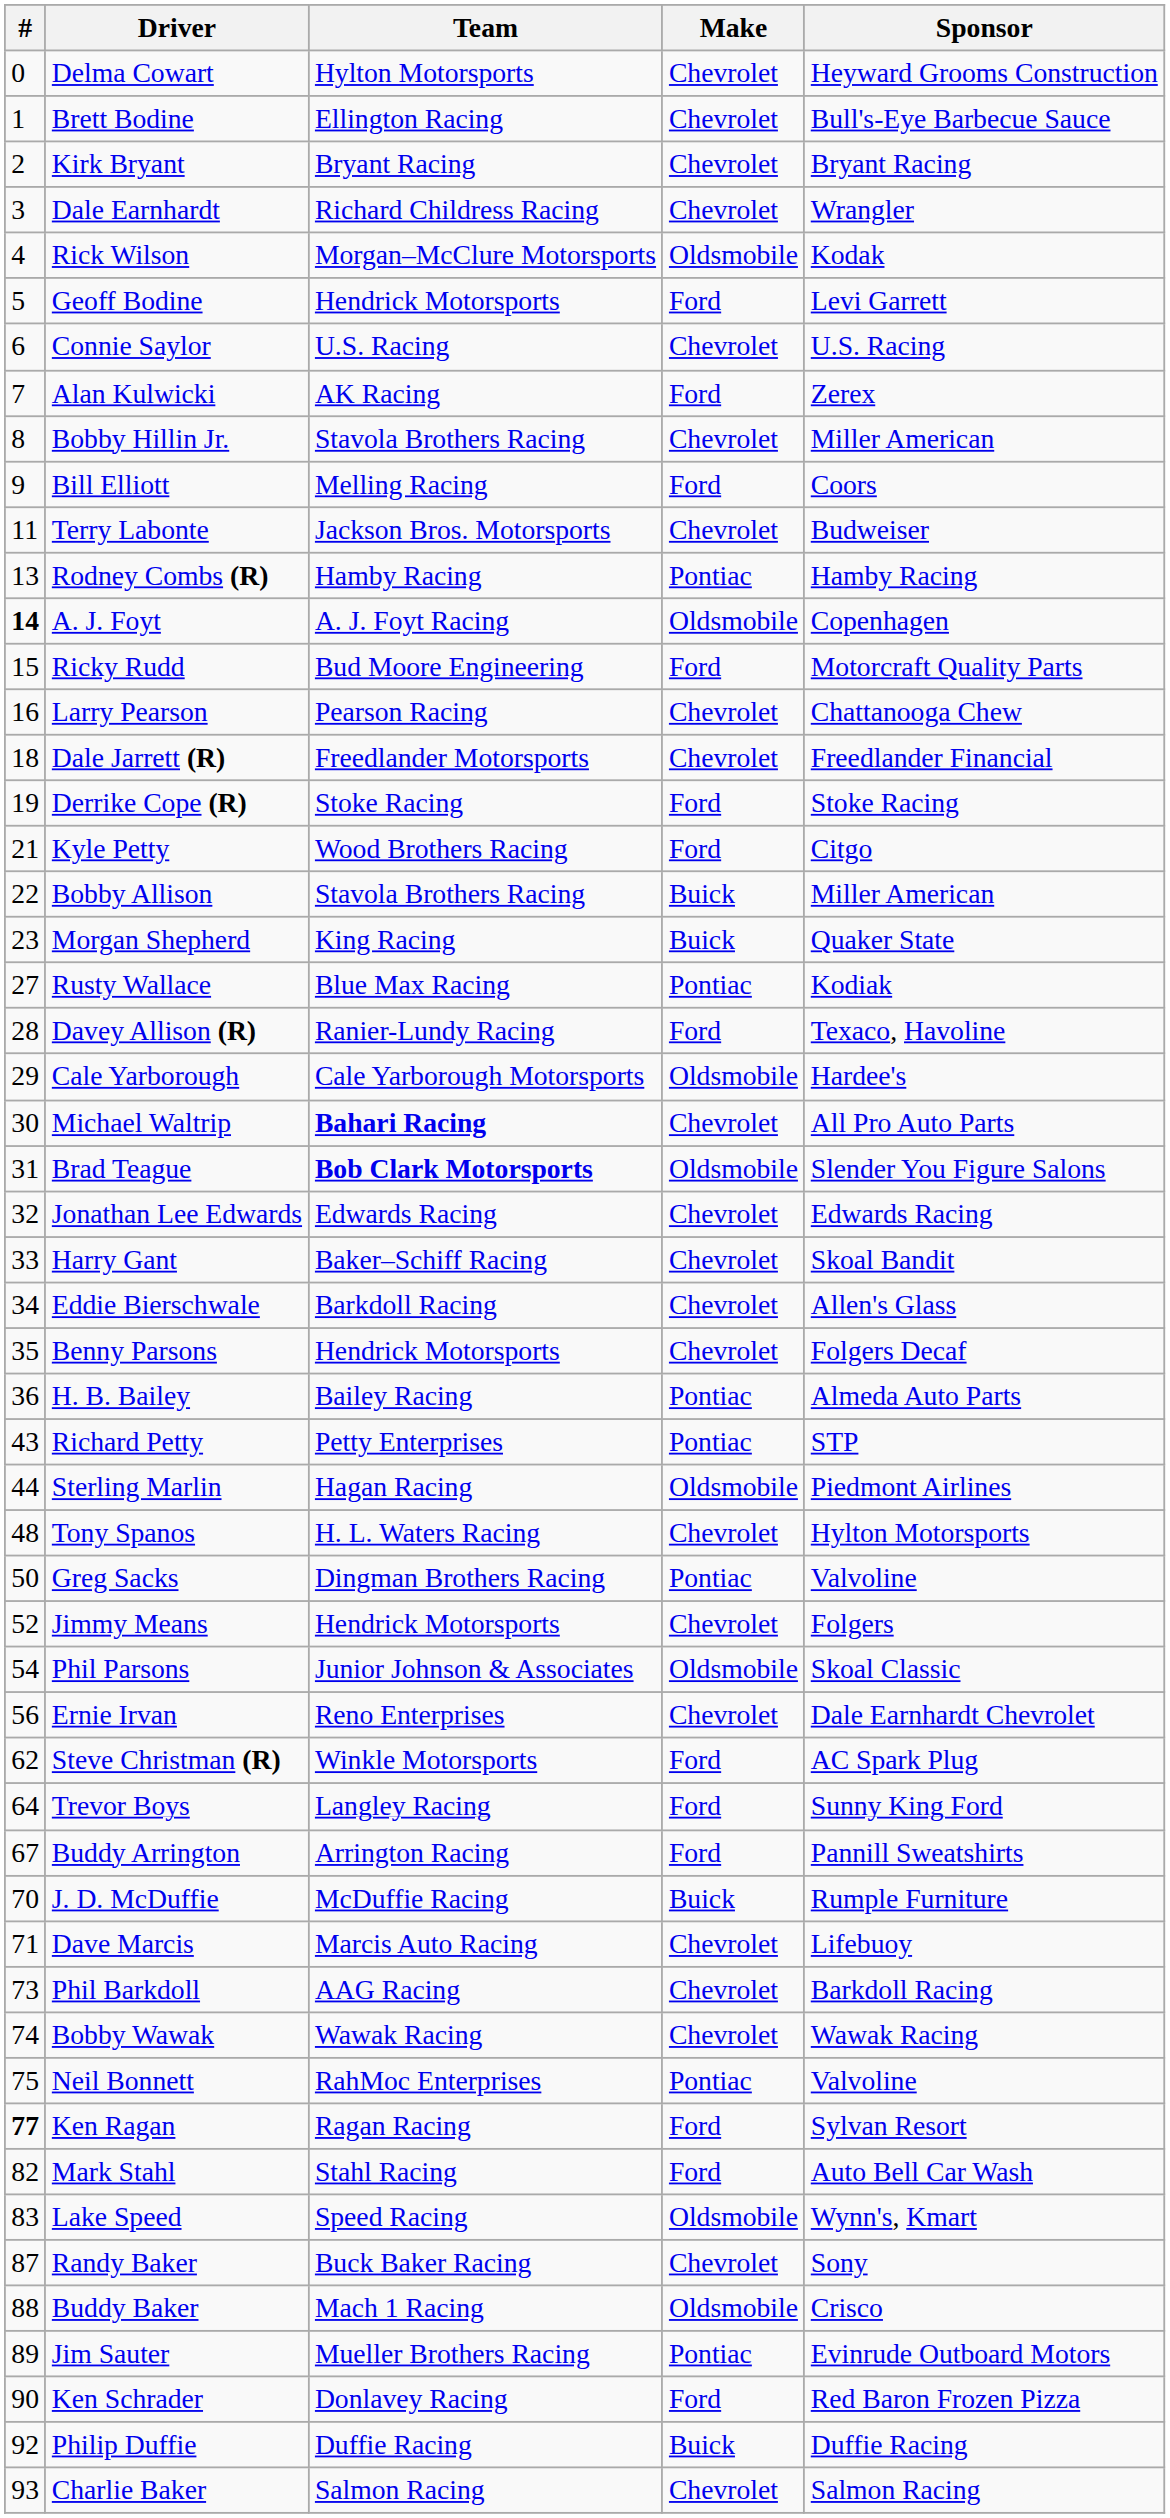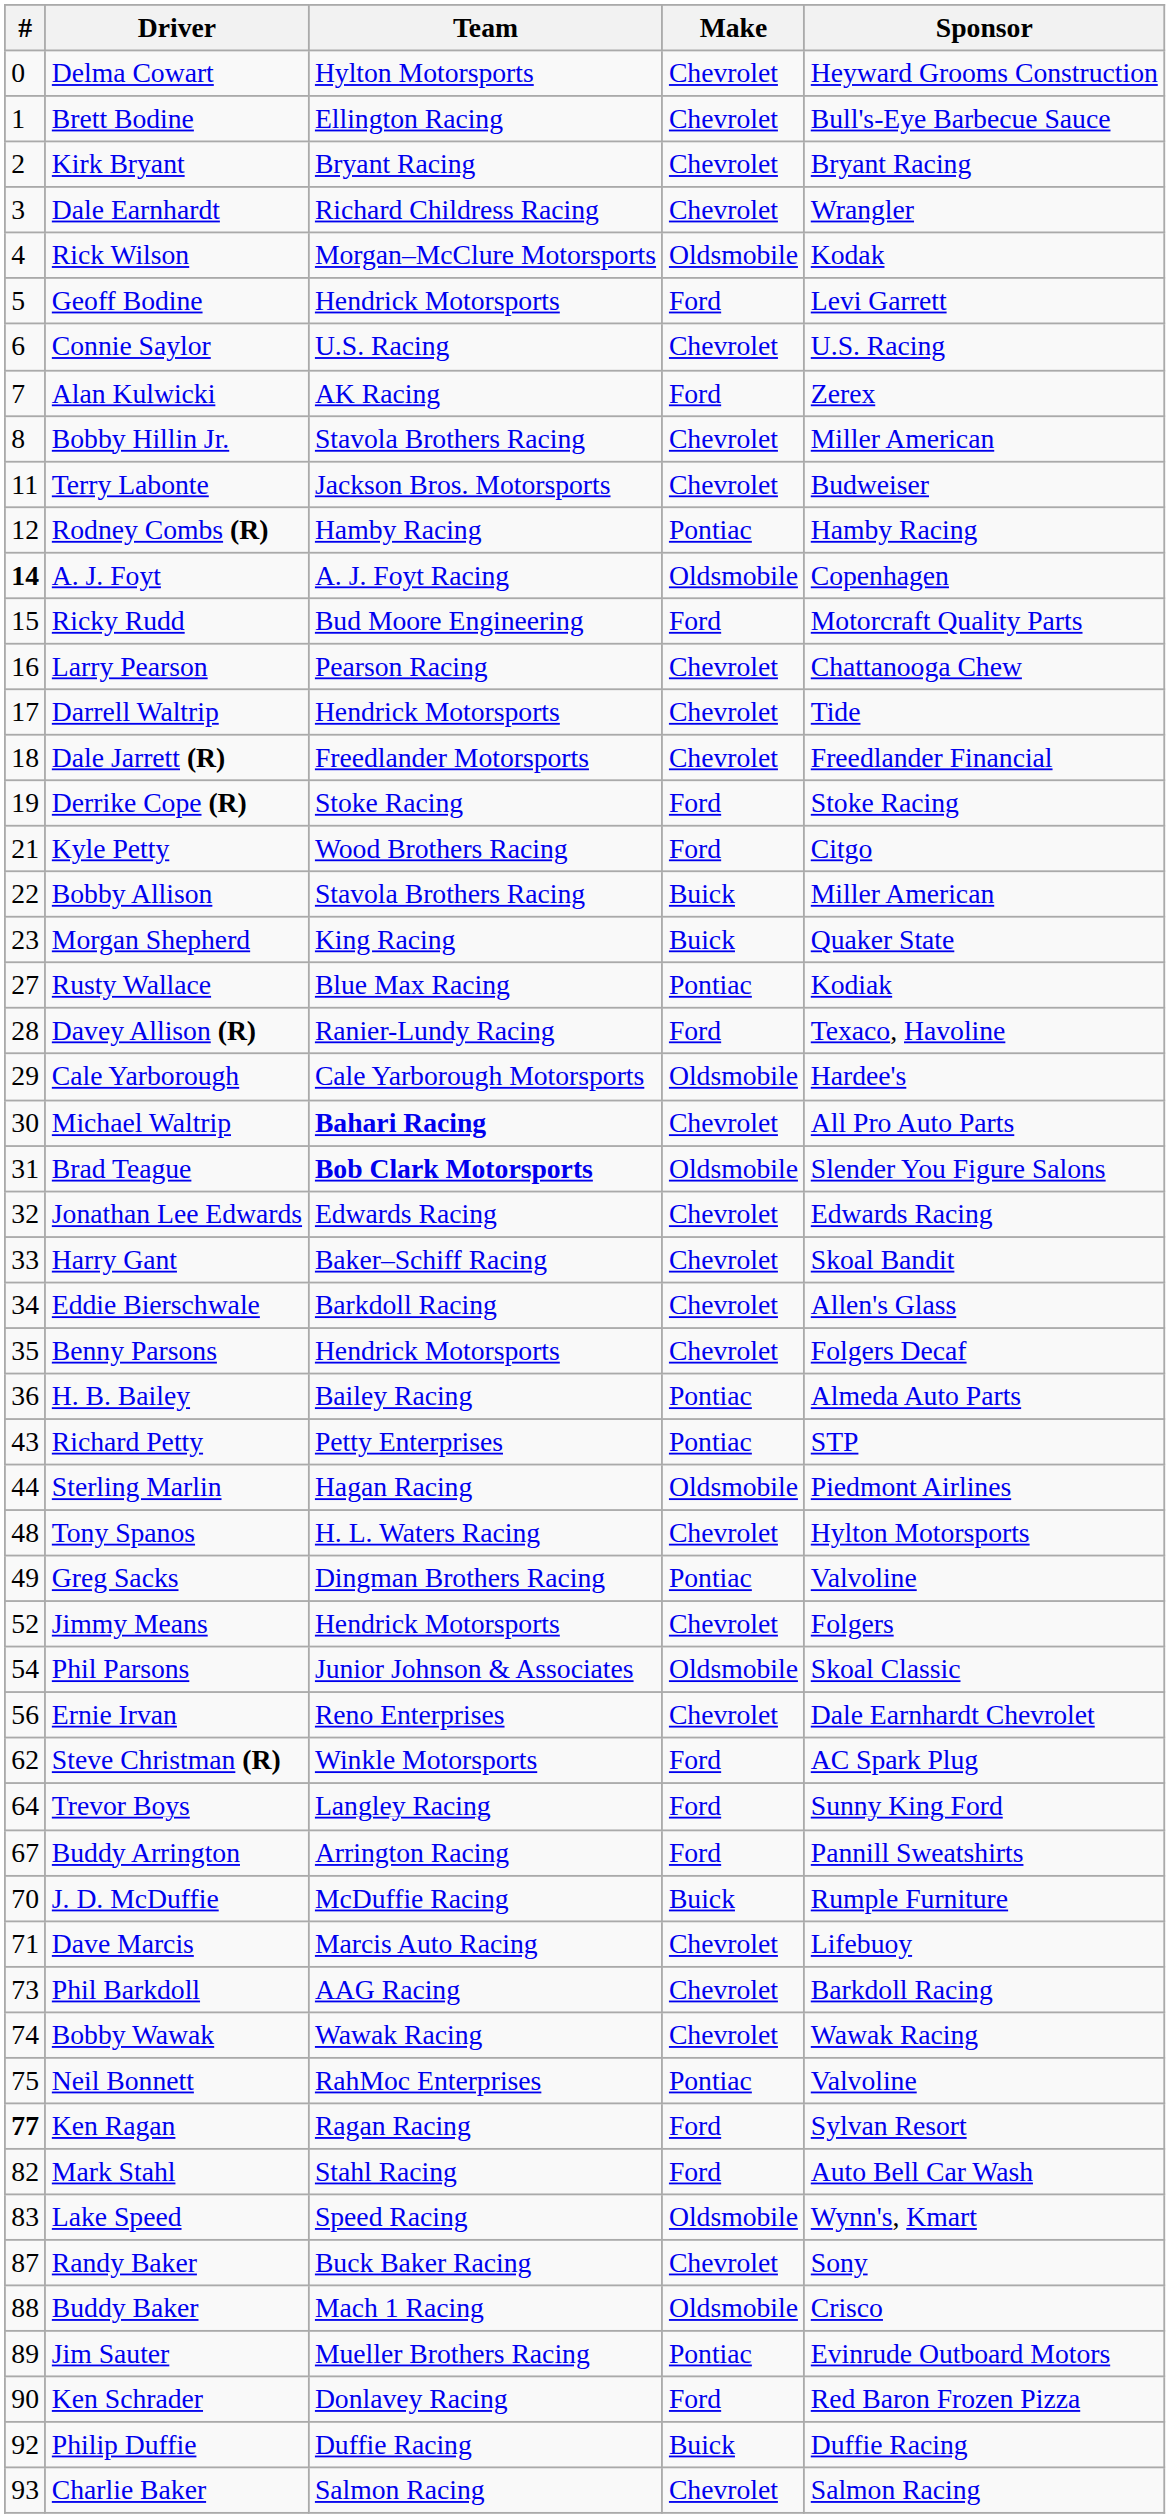 <table class="wikitable" style="font-size:95%">
 <tr>
 <th>#</th>
 <th>Driver</th>
 <th>Team</th>
 <th>Make</th>
 <th>Sponsor</th>
 </tr>
 <tr>
 <td>0</td>
 <td><a href='#'>Delma Cowart</a></td>
 <td><a href='#'>Hylton Motorsports</a></td>
 <td><a href='#'>Chevrolet</a></td>
 <td><a href='#'>Heyward Grooms Construction</a></td>
 </tr>
 <tr>
 <td>1</td>
 <td><a href='#'>Brett Bodine</a></td>
 <td><a href='#'>Ellington Racing</a></td>
 <td><a href='#'>Chevrolet</a></td>
 <td><a href='#'>Bull's-Eye Barbecue Sauce</a></td>
 </tr>
 <tr>
 <td>2</td>
 <td><a href='#'>Kirk Bryant</a></td>
 <td><a href='#'>Bryant Racing</a></td>
 <td><a href='#'>Chevrolet</a></td>
 <td><a href='#'>Bryant Racing</a></td>
 </tr>
 <tr>
 <td>3</td>
 <td><a href='#'>Dale Earnhardt</a></td>
 <td><a href='#'>Richard Childress Racing</a></td>
 <td><a href='#'>Chevrolet</a></td>
 <td><a href='#'>Wrangler</a></td>
 </tr>
 <tr>
 <td>4</td>
 <td><a href='#'>Rick Wilson</a></td>
 <td><a href='#'>Morgan–McClure Motorsports</a></td>
 <td><a href='#'>Oldsmobile</a></td>
 <td><a href='#'>Kodak</a></td>
 </tr>
 <tr>
 <td>5</td>
 <td><a href='#'>Geoff Bodine</a></td>
 <td><a href='#'>Hendrick Motorsports</a></td>
 <td><a href='#'>Ford</a></td>
 <td><a href='#'>Levi Garrett</a></td>
 </tr>
 <tr>
 <td>6</td>
 <td><a href='#'>Connie Saylor</a></td>
 <td><a href='#'>U.S. Racing</a></td>
 <td><a href='#'>Chevrolet</a></td>
 <td><a href='#'>U.S. Racing</a></td>
 </tr>
 <tr>
 <td>7</td>
 <td><a href='#'>Alan Kulwicki</a></td>
 <td><a href='#'>AK Racing</a></td>
 <td><a href='#'>Ford</a></td>
 <td><a href='#'>Zerex</a></td>
 </tr>
 <tr>
 <td>8</td>
 <td><a href='#'>Bobby Hillin Jr.</a></td>
 <td><a href='#'>Stavola Brothers Racing</a></td>
 <td><a href='#'>Chevrolet</a></td>
 <td><a href='#'>Miller American</a></td>
 </tr>
 <tr>
-<td>9</td>
-<td><a href='#'>Bill Elliott</a></td>
-<td><a href='#'>Melling Racing</a></td>
-<td><a href='#'>Ford</a></td>
-<td><a href='#'>Coors</a></td>
-</tr>
-<tr>
 <td>11</td>
 <td><a href='#'>Terry Labonte</a></td>
 <td><a href='#'>Jackson Bros. Motorsports</a></td>
 <td><a href='#'>Chevrolet</a></td>
 <td><a href='#'>Budweiser</a></td>
 </tr>
 <tr>
-<td>13</td>
+<td>12</td>
 <td><a href='#'>Rodney Combs</a> <strong>(R)</strong></td>
 <td><a href='#'>Hamby Racing</a></td>
 <td><a href='#'>Pontiac</a></td>
 <td><a href='#'>Hamby Racing</a></td>
 </tr>
 <tr>
 <td><strong>14</strong></td>
 <td><a href='#'>A. J. Foyt</a></td>
 <td><a href='#'>A. J. Foyt Racing</a></td>
 <td><a href='#'>Oldsmobile</a></td>
 <td><a href='#'>Copenhagen</a></td>
 </tr>
 <tr>
 <td>15</td>
 <td><a href='#'>Ricky Rudd</a></td>
 <td><a href='#'>Bud Moore Engineering</a></td>
 <td><a href='#'>Ford</a></td>
 <td><a href='#'>Motorcraft Quality Parts</a></td>
 </tr>
 <tr>
 <td>16</td>
 <td><a href='#'>Larry Pearson</a></td>
 <td><a href='#'>Pearson Racing</a></td>
 <td><a href='#'>Chevrolet</a></td>
 <td><a href='#'>Chattanooga Chew</a></td>
+</tr>
+<tr>
+<td>17</td>
+<td><a href='#'>Darrell Waltrip</a></td>
+<td><a href='#'>Hendrick Motorsports</a></td>
+<td><a href='#'>Chevrolet</a></td>
+<td><a href='#'>Tide</a></td>
 </tr>
 <tr>
 <td>18</td>
 <td><a href='#'>Dale Jarrett</a> <strong>(R)</strong></td>
 <td><a href='#'>Freedlander Motorsports</a></td>
 <td><a href='#'>Chevrolet</a></td>
 <td><a href='#'>Freedlander Financial</a></td>
 </tr>
 <tr>
 <td>19</td>
 <td><a href='#'>Derrike Cope</a> <strong>(R)</strong></td>
 <td><a href='#'>Stoke Racing</a></td>
 <td><a href='#'>Ford</a></td>
 <td><a href='#'>Stoke Racing</a></td>
 </tr>
 <tr>
 <td>21</td>
 <td><a href='#'>Kyle Petty</a></td>
 <td><a href='#'>Wood Brothers Racing</a></td>
 <td><a href='#'>Ford</a></td>
 <td><a href='#'>Citgo</a></td>
 </tr>
 <tr>
 <td>22</td>
 <td><a href='#'>Bobby Allison</a></td>
 <td><a href='#'>Stavola Brothers Racing</a></td>
 <td><a href='#'>Buick</a></td>
 <td><a href='#'>Miller American</a></td>
 </tr>
 <tr>
 <td>23</td>
 <td><a href='#'>Morgan Shepherd</a></td>
 <td><a href='#'>King Racing</a></td>
 <td><a href='#'>Buick</a></td>
 <td><a href='#'>Quaker State</a></td>
 </tr>
 <tr>
 <td>27</td>
 <td><a href='#'>Rusty Wallace</a></td>
 <td><a href='#'>Blue Max Racing</a></td>
 <td><a href='#'>Pontiac</a></td>
 <td><a href='#'>Kodiak</a></td>
 </tr>
 <tr>
 <td>28</td>
 <td><a href='#'>Davey Allison</a> <strong>(R)</strong></td>
 <td><a href='#'>Ranier-Lundy Racing</a></td>
 <td><a href='#'>Ford</a></td>
 <td><a href='#'>Texaco</a>, <a href='#'>Havoline</a></td>
 </tr>
 <tr>
 <td>29</td>
 <td><a href='#'>Cale Yarborough</a></td>
 <td><a href='#'>Cale Yarborough Motorsports</a></td>
 <td><a href='#'>Oldsmobile</a></td>
 <td><a href='#'>Hardee's</a></td>
 </tr>
 <tr>
 <td>30</td>
 <td><a href='#'>Michael Waltrip</a></td>
 <td><strong><a href='#'>Bahari Racing</a></strong></td>
 <td><a href='#'>Chevrolet</a></td>
 <td><a href='#'>All Pro Auto Parts</a></td>
 </tr>
 <tr>
 <td>31</td>
 <td><a href='#'>Brad Teague</a></td>
 <td><strong><a href='#'>Bob Clark Motorsports</a></strong></td>
 <td><a href='#'>Oldsmobile</a></td>
 <td><a href='#'>Slender You Figure Salons</a></td>
 </tr>
 <tr>
 <td>32</td>
 <td><a href='#'>Jonathan Lee Edwards</a></td>
 <td><a href='#'>Edwards Racing</a></td>
 <td><a href='#'>Chevrolet</a></td>
 <td><a href='#'>Edwards Racing</a></td>
 </tr>
 <tr>
 <td>33</td>
 <td><a href='#'>Harry Gant</a></td>
 <td><a href='#'>Baker–Schiff Racing</a></td>
 <td><a href='#'>Chevrolet</a></td>
 <td><a href='#'>Skoal Bandit</a></td>
 </tr>
 <tr>
 <td>34</td>
 <td><a href='#'>Eddie Bierschwale</a></td>
 <td><a href='#'>Barkdoll Racing</a></td>
 <td><a href='#'>Chevrolet</a></td>
 <td><a href='#'>Allen's Glass</a></td>
 </tr>
 <tr>
 <td>35</td>
 <td><a href='#'>Benny Parsons</a></td>
 <td><a href='#'>Hendrick Motorsports</a></td>
 <td><a href='#'>Chevrolet</a></td>
 <td><a href='#'>Folgers Decaf</a></td>
 </tr>
 <tr>
 <td>36</td>
 <td><a href='#'>H. B. Bailey</a></td>
 <td><a href='#'>Bailey Racing</a></td>
 <td><a href='#'>Pontiac</a></td>
 <td><a href='#'>Almeda Auto Parts</a></td>
 </tr>
 <tr>
 <td>43</td>
 <td><a href='#'>Richard Petty</a></td>
 <td><a href='#'>Petty Enterprises</a></td>
 <td><a href='#'>Pontiac</a></td>
 <td><a href='#'>STP</a></td>
 </tr>
 <tr>
 <td>44</td>
 <td><a href='#'>Sterling Marlin</a></td>
 <td><a href='#'>Hagan Racing</a></td>
 <td><a href='#'>Oldsmobile</a></td>
 <td><a href='#'>Piedmont Airlines</a></td>
 </tr>
 <tr>
 <td>48</td>
 <td><a href='#'>Tony Spanos</a></td>
 <td><a href='#'>H. L. Waters Racing</a></td>
 <td><a href='#'>Chevrolet</a></td>
 <td><a href='#'>Hylton Motorsports</a></td>
 </tr>
 <tr>
-<td>50</td>
+<td>49</td>
 <td><a href='#'>Greg Sacks</a></td>
 <td><a href='#'>Dingman Brothers Racing</a></td>
 <td><a href='#'>Pontiac</a></td>
 <td><a href='#'>Valvoline</a></td>
 </tr>
 <tr>
 <td>52</td>
 <td><a href='#'>Jimmy Means</a></td>
 <td><a href='#'>Hendrick Motorsports</a></td>
 <td><a href='#'>Chevrolet</a></td>
 <td><a href='#'>Folgers</a></td>
 </tr>
 <tr>
 <td>54</td>
 <td><a href='#'>Phil Parsons</a></td>
 <td><a href='#'>Junior Johnson & Associates</a></td>
 <td><a href='#'>Oldsmobile</a></td>
 <td><a href='#'>Skoal Classic</a></td>
 </tr>
 <tr>
 <td>56</td>
 <td><a href='#'>Ernie Irvan</a></td>
 <td><a href='#'>Reno Enterprises</a></td>
 <td><a href='#'>Chevrolet</a></td>
 <td><a href='#'>Dale Earnhardt Chevrolet</a></td>
 </tr>
 <tr>
 <td>62</td>
 <td><a href='#'>Steve Christman</a> <strong>(R)</strong></td>
 <td><a href='#'>Winkle Motorsports</a></td>
 <td><a href='#'>Ford</a></td>
 <td><a href='#'>AC Spark Plug</a></td>
 </tr>
 <tr>
 <td>64</td>
 <td><a href='#'>Trevor Boys</a></td>
 <td><a href='#'>Langley Racing</a></td>
 <td><a href='#'>Ford</a></td>
 <td><a href='#'>Sunny King Ford</a></td>
 </tr>
 <tr>
 <td>67</td>
 <td><a href='#'>Buddy Arrington</a></td>
 <td><a href='#'>Arrington Racing</a></td>
 <td><a href='#'>Ford</a></td>
 <td><a href='#'>Pannill Sweatshirts</a></td>
 </tr>
 <tr>
 <td>70</td>
 <td><a href='#'>J. D. McDuffie</a></td>
 <td><a href='#'>McDuffie Racing</a></td>
 <td><a href='#'>Buick</a></td>
 <td><a href='#'>Rumple Furniture</a></td>
 </tr>
 <tr>
 <td>71</td>
 <td><a href='#'>Dave Marcis</a></td>
 <td><a href='#'>Marcis Auto Racing</a></td>
 <td><a href='#'>Chevrolet</a></td>
 <td><a href='#'>Lifebuoy</a></td>
 </tr>
 <tr>
 <td>73</td>
 <td><a href='#'>Phil Barkdoll</a></td>
 <td><a href='#'>AAG Racing</a></td>
 <td><a href='#'>Chevrolet</a></td>
 <td><a href='#'>Barkdoll Racing</a></td>
 </tr>
 <tr>
 <td>74</td>
 <td><a href='#'>Bobby Wawak</a></td>
 <td><a href='#'>Wawak Racing</a></td>
 <td><a href='#'>Chevrolet</a></td>
 <td><a href='#'>Wawak Racing</a></td>
 </tr>
 <tr>
 <td>75</td>
 <td><a href='#'>Neil Bonnett</a></td>
 <td><a href='#'>RahMoc Enterprises</a></td>
 <td><a href='#'>Pontiac</a></td>
 <td><a href='#'>Valvoline</a></td>
 </tr>
 <tr>
 <td><strong>77</strong></td>
 <td><a href='#'>Ken Ragan</a></td>
 <td><a href='#'>Ragan Racing</a></td>
 <td><a href='#'>Ford</a></td>
 <td><a href='#'>Sylvan Resort</a></td>
 </tr>
 <tr>
 <td>82</td>
 <td><a href='#'>Mark Stahl</a></td>
 <td><a href='#'>Stahl Racing</a></td>
 <td><a href='#'>Ford</a></td>
 <td><a href='#'>Auto Bell Car Wash</a></td>
 </tr>
 <tr>
 <td>83</td>
 <td><a href='#'>Lake Speed</a></td>
 <td><a href='#'>Speed Racing</a></td>
 <td><a href='#'>Oldsmobile</a></td>
 <td><a href='#'>Wynn's</a>, <a href='#'>Kmart</a></td>
 </tr>
 <tr>
 <td>87</td>
 <td><a href='#'>Randy Baker</a></td>
 <td><a href='#'>Buck Baker Racing</a></td>
 <td><a href='#'>Chevrolet</a></td>
 <td><a href='#'>Sony</a></td>
 </tr>
 <tr>
 <td>88</td>
 <td><a href='#'>Buddy Baker</a></td>
 <td><a href='#'>Mach 1 Racing</a></td>
 <td><a href='#'>Oldsmobile</a></td>
 <td><a href='#'>Crisco</a></td>
 </tr>
 <tr>
 <td>89</td>
 <td><a href='#'>Jim Sauter</a></td>
 <td><a href='#'>Mueller Brothers Racing</a></td>
 <td><a href='#'>Pontiac</a></td>
 <td><a href='#'>Evinrude Outboard Motors</a></td>
 </tr>
 <tr>
 <td>90</td>
 <td><a href='#'>Ken Schrader</a></td>
 <td><a href='#'>Donlavey Racing</a></td>
 <td><a href='#'>Ford</a></td>
 <td><a href='#'>Red Baron Frozen Pizza</a></td>
 </tr>
 <tr>
 <td>92</td>
 <td><a href='#'>Philip Duffie</a></td>
 <td><a href='#'>Duffie Racing</a></td>
 <td><a href='#'>Buick</a></td>
 <td><a href='#'>Duffie Racing</a></td>
 </tr>
 <tr>
 <td>93</td>
 <td><a href='#'>Charlie Baker</a></td>
 <td><a href='#'>Salmon Racing</a></td>
 <td><a href='#'>Chevrolet</a></td>
 <td><a href='#'>Salmon Racing</a></td>
 </tr>
 </table>
